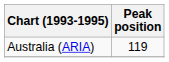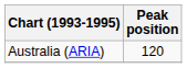 <table class="wikitable sortable plainrowheaders">
 <tr>
 <th>Chart (1993-1995)</th>
 <th>Peak<br>position</th>
 </tr>
 <tr>
 <td>Australia (<a href='#'>ARIA</a>)</td>
-<td align="center">119</td>
+<td align="center">120</td>
 </tr>
 <tr>
 </tr>
 <tr>
 </tr>
 <tr>
 </tr>
 </table>
